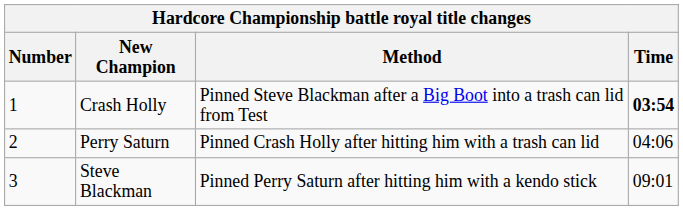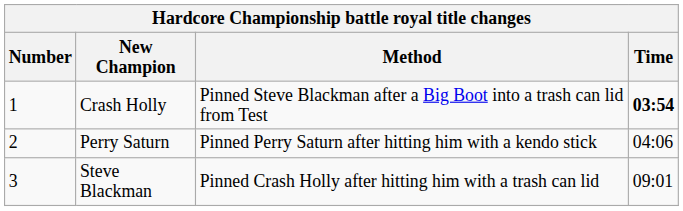 <table class="wikitable" border="1">
 <tr>
 <th colspan="15">Hardcore Championship battle royal title changes</th>
 </tr>
 <tr>
 <th>Number</th>
 <th>New Champion</th>
 <th>Method</th>
 <th>Time</th>
 </tr>
 <tr>
 <td>1</td>
 <td>Crash Holly</td>
 <td>Pinned Steve Blackman after a <a href='#'>Big Boot</a> into a trash can lid from Test</td>
 <td><strong>03:54</strong></td>
 </tr>
 <tr>
 <td>2</td>
 <td>Perry Saturn</td>
-<td>Pinned Crash Holly after hitting him with a trash can lid</td>
+<td>Pinned Perry Saturn after hitting him with a kendo stick</td>
 <td>04:06</td>
 </tr>
 <tr>
 <td>3</td>
 <td>Steve Blackman</td>
-<td>Pinned Perry Saturn after hitting him with a kendo stick</td>
+<td>Pinned Crash Holly after hitting him with a trash can lid</td>
 <td>09:01</td>
 </tr>
 </table>
